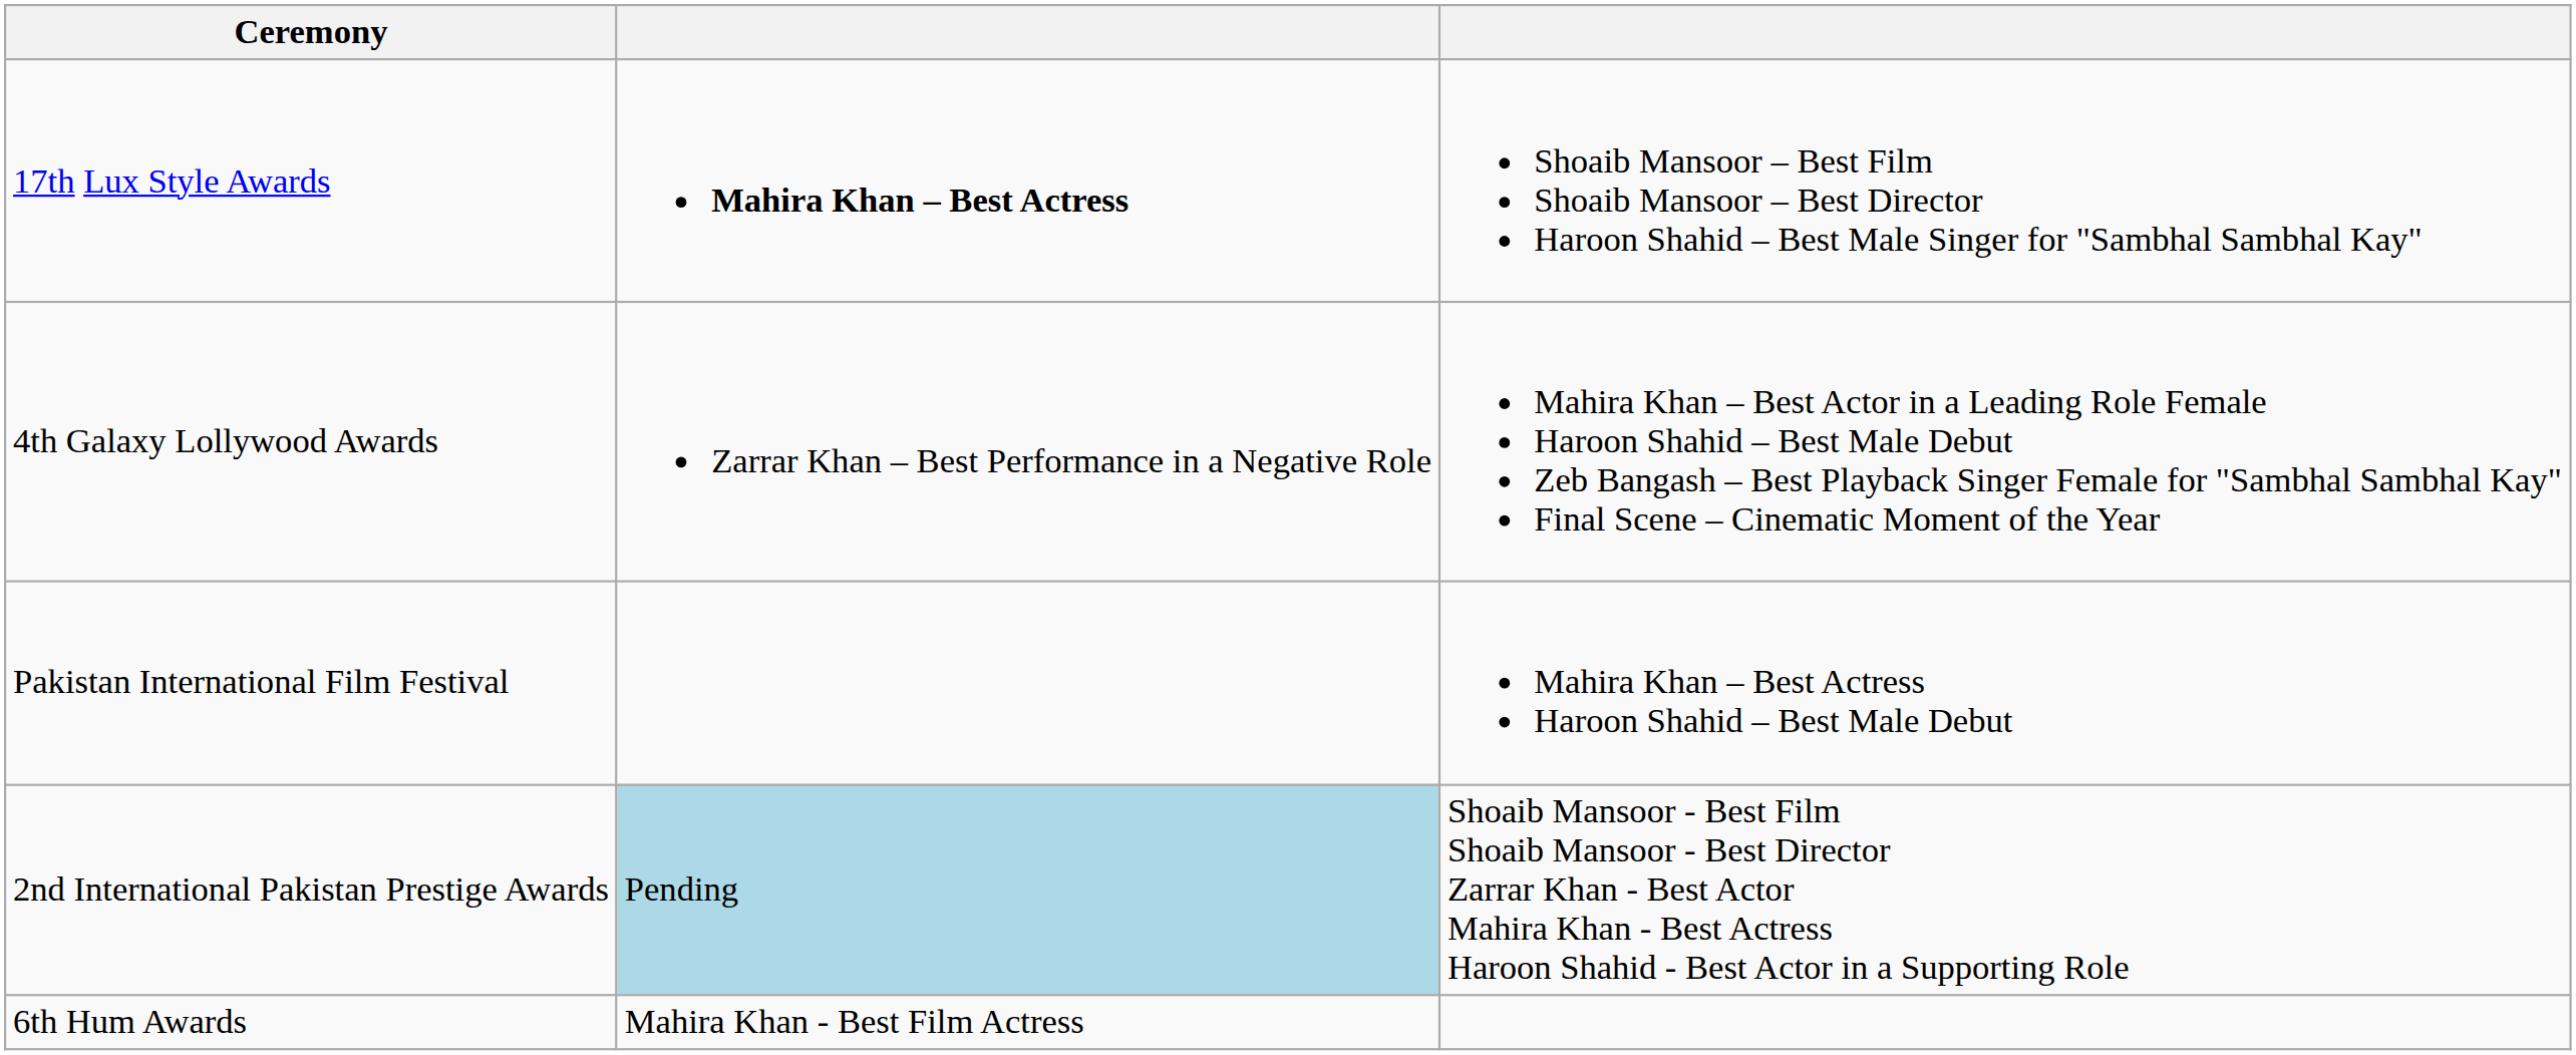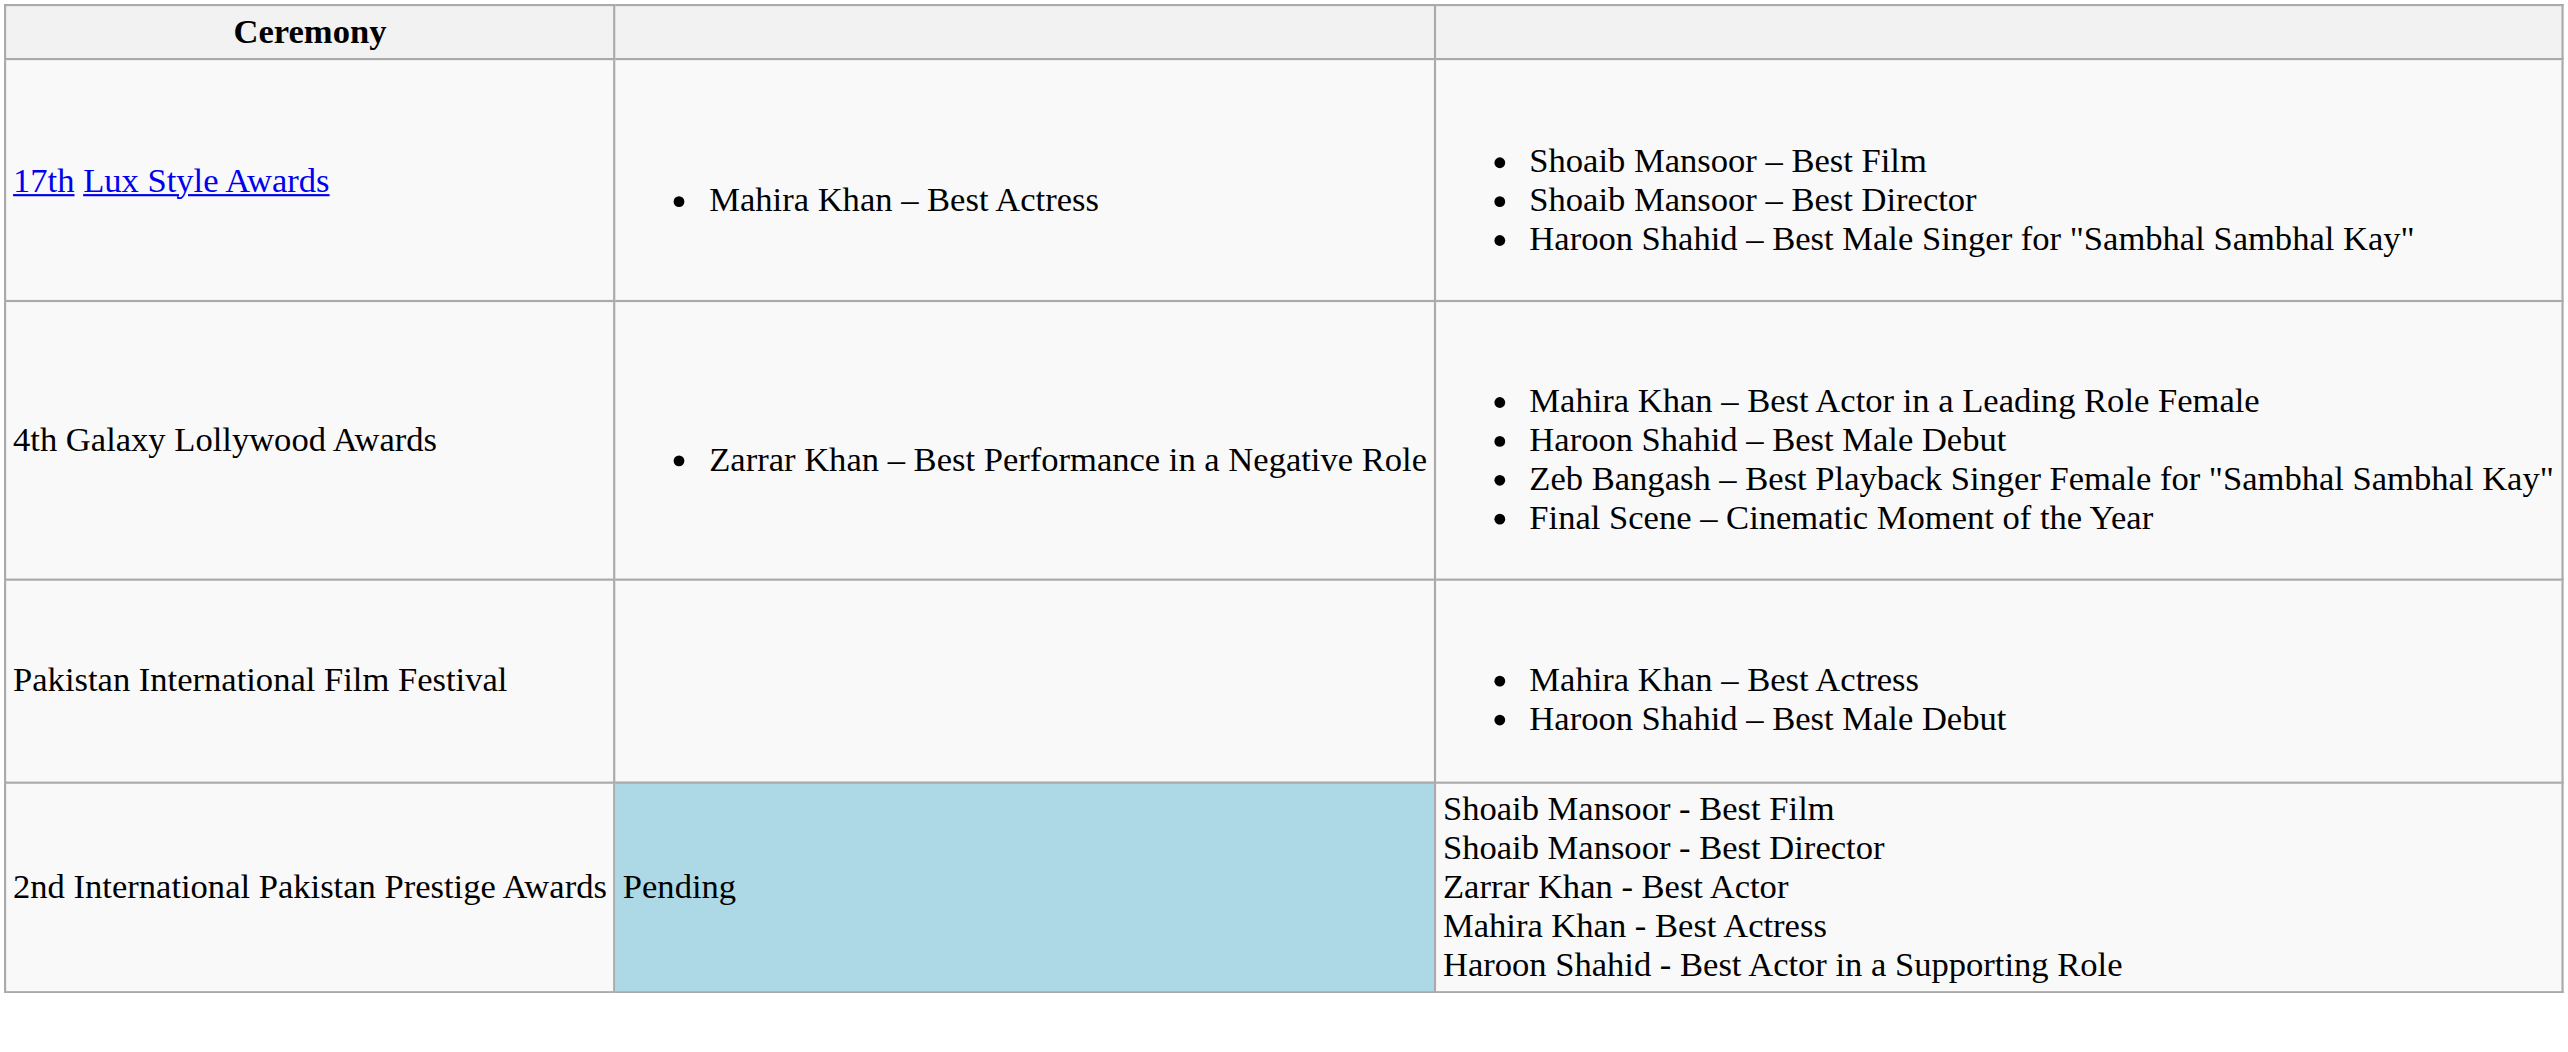 <table class="wikitable">
 <tr>
 <th>Ceremony</th>
 <th></th>
 <th></th>
 </tr>
 <tr>
 <td><a href='#'>17th</a> <a href='#'>Lux Style Awards</a><br></td>
-<td><strong><br><ul><li>Mahira Khan – Best Actress</li></ul></strong></td>
+<td><br><ul><li>Mahira Khan – Best Actress</li></ul></td>
 <td><br><ul><li>Shoaib Mansoor – Best Film</li><li>Shoaib Mansoor – Best Director</li><li>Haroon Shahid – Best Male Singer for "Sambhal Sambhal Kay"</li></ul></td>
 </tr>
 <tr>
 <td>4th Galaxy Lollywood Awards</td>
 <td><br><ul><li>Zarrar Khan – Best Performance in a Negative Role</li></ul></td>
 <td><br><ul><li>Mahira Khan – Best Actor in a Leading Role Female</li><li>Haroon Shahid – Best Male Debut</li><li>Zeb Bangash – Best Playback Singer Female for "Sambhal Sambhal Kay"</li><li>Final Scene – Cinematic Moment of the Year</li></ul></td>
 </tr>
 <tr>
 <td>Pakistan International Film Festival</td>
 <td></td>
 <td><br><ul><li>Mahira Khan – Best Actress</li><li>Haroon Shahid – Best Male Debut</li></ul></td>
 </tr>
 <tr>
 <td>2nd International Pakistan Prestige Awards</td>
 <td style="background: lightblue;">Pending</td>
 <td>Shoaib Mansoor - Best Film<br>Shoaib Mansoor - Best Director<br>Zarrar Khan - Best Actor<br>Mahira Khan - Best Actress<br>Haroon Shahid - Best Actor in a Supporting Role</td>
 </tr>
-<tr>
-<td>6th Hum Awards</td>
-<td>Mahira Khan - Best Film Actress</td>
-<td></td>
-</tr>
 </table>
